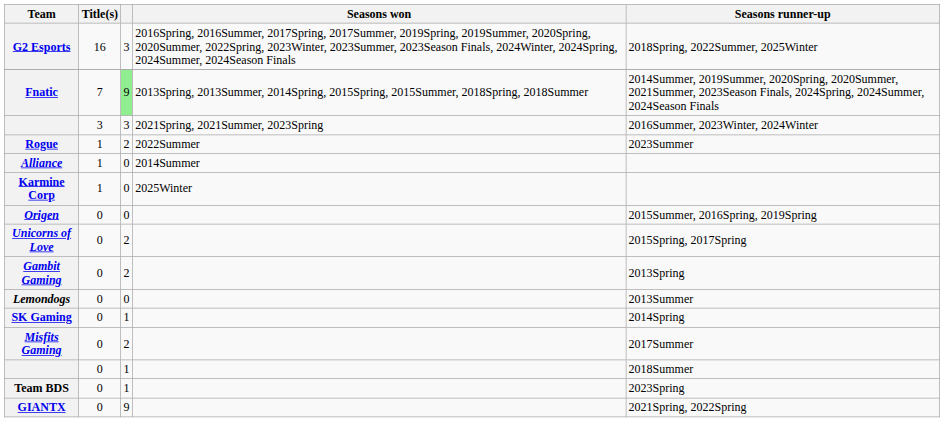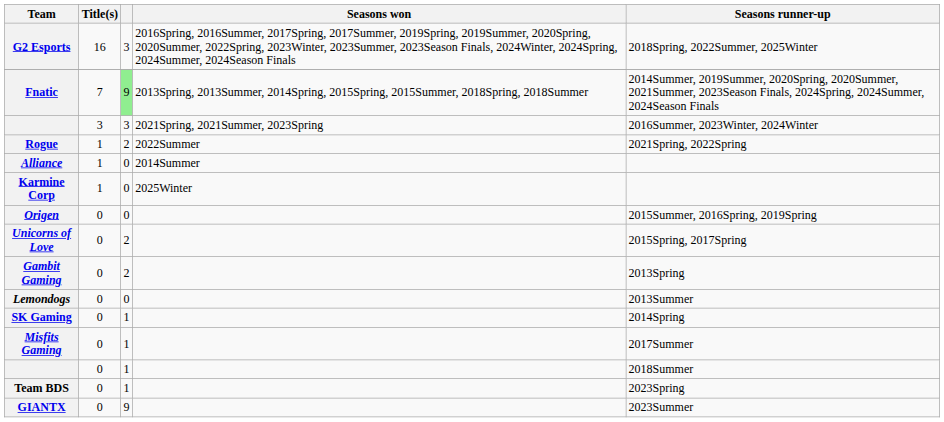 <table class="wikitable sortable plainrowheaders">
 <tr>
 <th scope="col">Team</th>
 <th scope="col">Title(s)</th>
 <th scope="col"></th>
 <th scope="col">Seasons won</th>
 <th scope="col">Seasons runner-up</th>
 </tr>
 <tr>
 <th scope="row"><a href='#'>G2 Esports</a></th>
 <td style="text-align:center;">16</td>
 <td style="text-align:center;">3</td>
 <td>2016Spring, 2016Summer, 2017Spring, 2017Summer, 2019Spring, 2019Summer, 2020Spring, 2020Summer, 2022Spring, 2023Winter, 2023Summer, 2023Season Finals, 2024Winter, 2024Spring, 2024Summer, 2024Season Finals</td>
 <td>2018Spring, 2022Summer, 2025Winter</td>
 </tr>
 <tr>
 </tr>
 <tr>
 <th scope="row"><a href='#'>Fnatic</a></th>
 <td style="text-align:center;">7</td>
 <td style="background: lightgreen; text-align:center;">9</td>
 <td>2013Spring, 2013Summer, 2014Spring, 2015Spring, 2015Summer, 2018Spring, 2018Summer</td>
 <td>2014Summer, 2019Summer, 2020Spring, 2020Summer, 2021Summer, 2023Season Finals, 2024Spring, 2024Summer, 2024Season Finals</td>
 </tr>
 <tr>
 <th scope="row"></th>
 <td style="text-align:center;">3</td>
 <td style="text-align:center;">3</td>
 <td>2021Spring, 2021Summer, 2023Spring</td>
 <td>2016Summer, 2023Winter, 2024Winter</td>
 </tr>
 <tr>
 <th scope="row"><a href='#'>Rogue</a></th>
 <td style="text-align:center;">1</td>
 <td style="text-align:center;">2</td>
 <td>2022Summer</td>
-<td>2023Summer</td>
+<td>2021Spring, 2022Spring</td>
 </tr>
 <tr>
 <th scope="row"><em><a href='#'>Alliance</a></em></th>
 <td style="text-align:center;">1</td>
 <td style="text-align:center;">0</td>
 <td>2014Summer</td>
 <td></td>
 </tr>
 <tr>
 <th scope="row"><a href='#'>Karmine Corp</a></th>
 <td style="text-align:center;">1</td>
 <td style="text-align:center;">0</td>
 <td>2025Winter</td>
 <td></td>
 </tr>
 <tr>
 <th scope="row"><em><a href='#'>Origen</a></em></th>
 <td style="text-align:center;">0</td>
 <td style="text-align:center;">0</td>
 <td></td>
 <td>2015Summer, 2016Spring, 2019Spring</td>
 </tr>
 <tr>
 <th scope="row"><em><a href='#'>Unicorns of Love</a></em></th>
 <td style="text-align:center;">0</td>
 <td style="text-align:center;">2</td>
 <td></td>
 <td>2015Spring, 2017Spring</td>
 </tr>
 <tr>
 <th scope="row"><em><a href='#'>Gambit Gaming</a></em></th>
 <td style="text-align:center;">0</td>
 <td style="text-align:center;">2</td>
 <td></td>
 <td>2013Spring</td>
 </tr>
 <tr>
 <th scope="row"><em>Lemondogs</em></th>
 <td style="text-align:center;">0</td>
 <td style="text-align:center;">0</td>
 <td></td>
 <td>2013Summer</td>
 </tr>
 <tr>
 <th scope="row"><a href='#'>SK Gaming</a></th>
 <td style="text-align:center;">0</td>
 <td style="text-align:center;">1</td>
 <td></td>
 <td>2014Spring</td>
 </tr>
 <tr>
 <th scope="row"><em><a href='#'>Misfits Gaming</a></em></th>
 <td style="text-align:center;">0</td>
-<td style="text-align:center;">2</td>
+<td style="text-align:center;">1</td>
 <td></td>
 <td>2017Summer</td>
 </tr>
 <tr>
 <th scope="row"></th>
 <td style="text-align:center;">0</td>
 <td style="text-align:center;">1</td>
 <td></td>
 <td>2018Summer</td>
 </tr>
 <tr>
 <th scope="row">Team BDS</th>
 <td style="text-align:center;">0</td>
 <td style="text-align:center;">1</td>
 <td></td>
 <td>2023Spring</td>
 </tr>
 <tr>
 <th scope="row"><a href='#'>GIANTX</a></th>
 <td style="text-align:center;">0</td>
 <td style="text-align:center;">9</td>
 <td></td>
-<td>2021Spring, 2022Spring</td>
+<td>2023Summer</td>
 </tr>
 </table>
